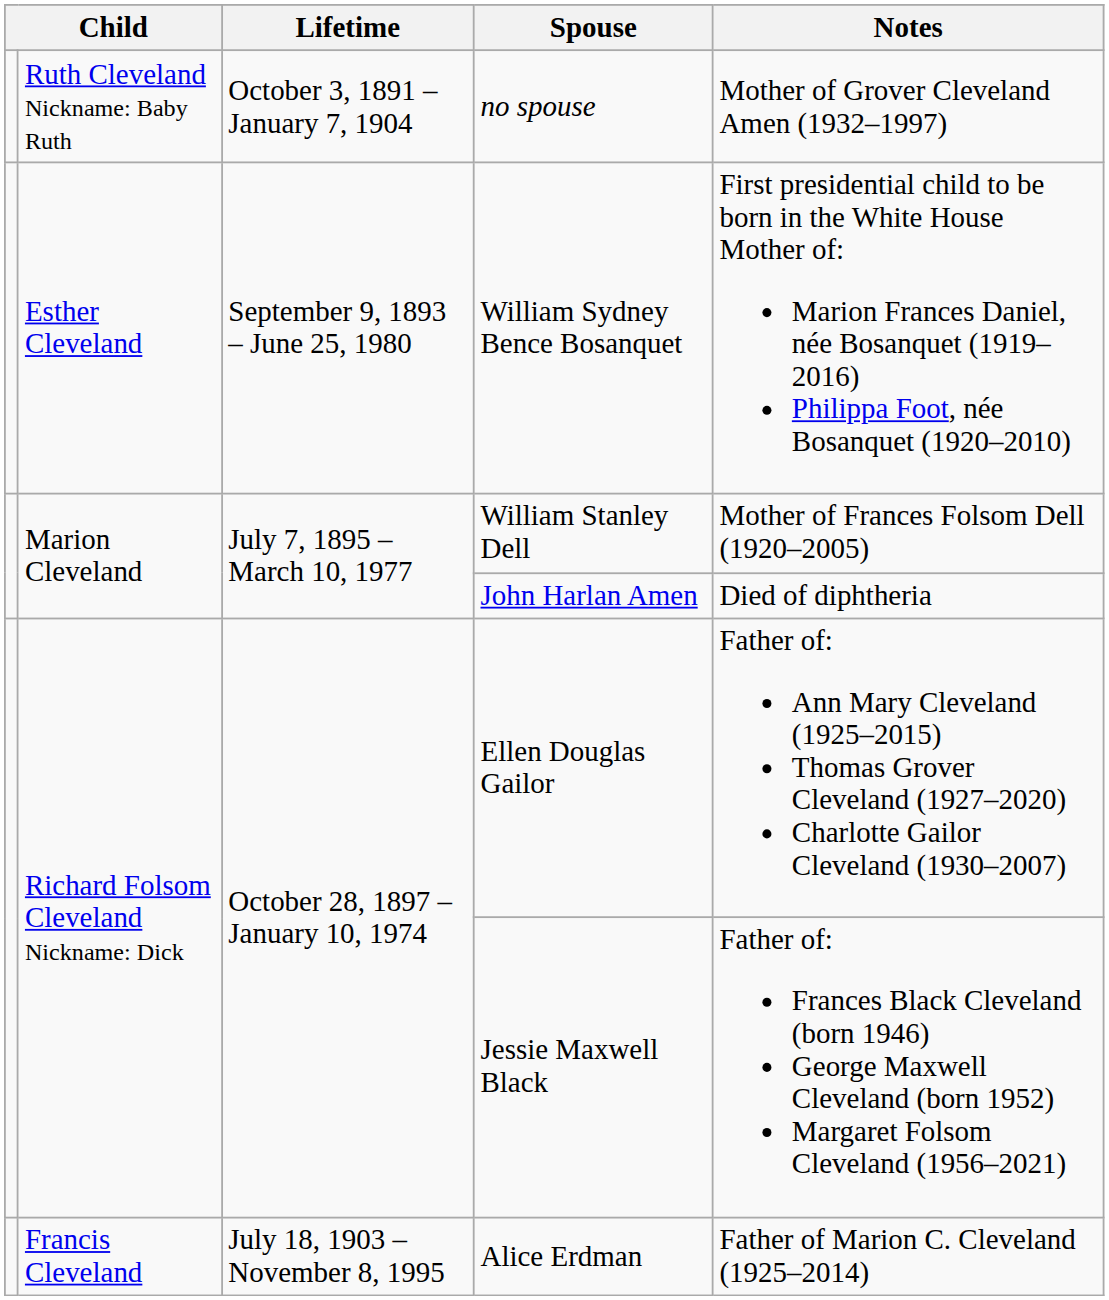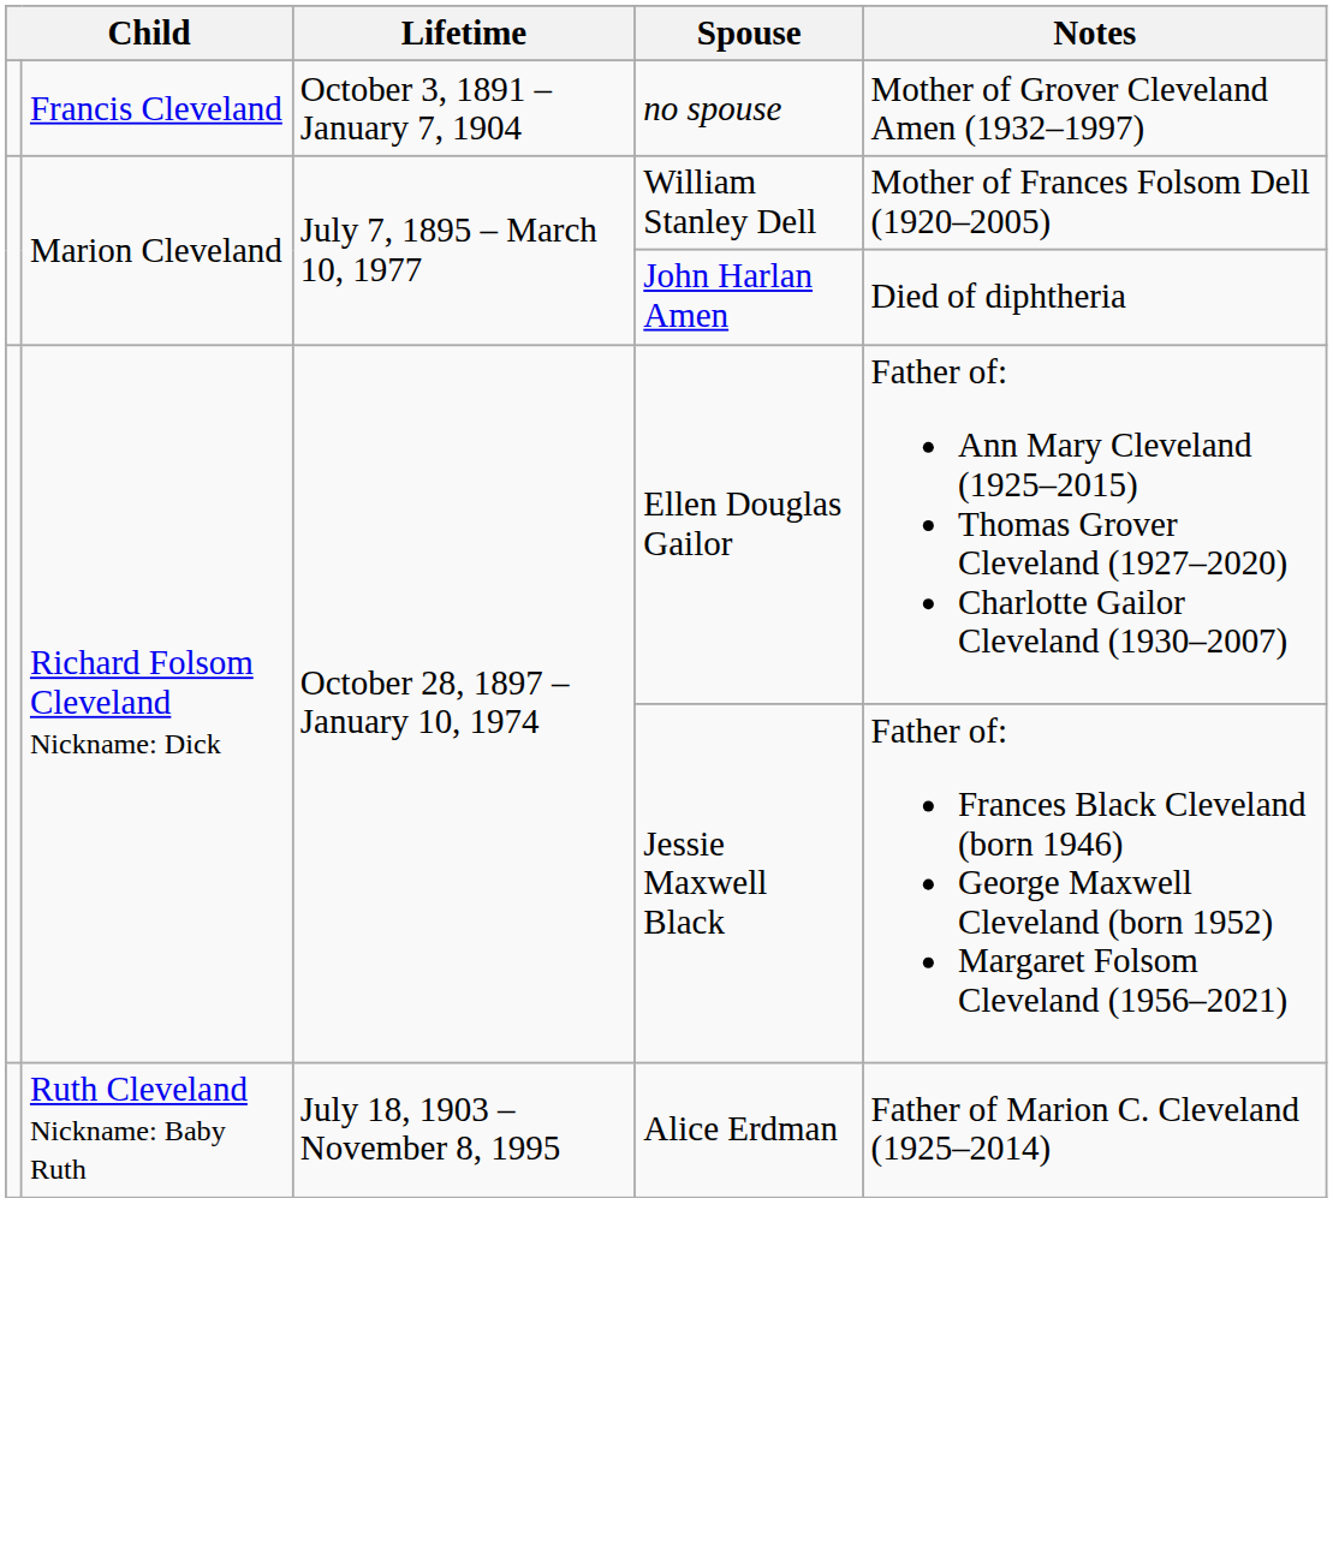 <table class="wikitable">
 <tr>
 <th colspan="2">Child</th>
 <th>Lifetime</th>
 <th>Spouse</th>
 <th>Notes</th>
 </tr>
 <tr>
 <td></td>
-<td><a href='#'>Ruth Cleveland</a><br><small>Nickname: Baby Ruth</small></td>
+<td><a href='#'>Francis Cleveland</a></td>
 <td>October 3, 1891 – January 7, 1904</td>
 <td><em>no spouse</em></td>
 <td>Mother of Grover Cleveland Amen (1932–1997)</td>
-</tr>
-<tr>
-<td></td>
-<td><a href='#'>Esther Cleveland</a></td>
-<td>September 9, 1893 – June 25, 1980</td>
-<td>William Sydney Bence Bosanquet</td>
-<td>First presidential child to be born in the White House<br>Mother of:<br><ul><li>Marion Frances Daniel, née Bosanquet (1919–2016)</li><li><a href='#'>Philippa Foot</a>, née Bosanquet (1920–2010)</li></ul></td>
 </tr>
 <tr>
 <td rowspan="2"></td>
 <td rowspan="2">Marion Cleveland</td>
 <td rowspan="2">July 7, 1895 – March 10, 1977</td>
 <td>William Stanley Dell</td>
 <td>Mother of Frances Folsom Dell (1920–2005)</td>
 </tr>
 <tr>
 <td><a href='#'>John Harlan Amen</a></td>
 <td>Died of diphtheria</td>
 </tr>
 <tr>
 <td rowspan="2"></td>
 <td rowspan="2"><a href='#'>Richard Folsom Cleveland</a><br><small>Nickname: Dick</small></td>
 <td rowspan="2">October 28, 1897 – January 10, 1974</td>
 <td>Ellen Douglas Gailor</td>
 <td>Father of:<br><ul><li>Ann Mary Cleveland (1925–2015)</li><li>Thomas Grover Cleveland (1927–2020)</li><li>Charlotte Gailor Cleveland (1930–2007)</li></ul></td>
 </tr>
 <tr>
 <td>Jessie Maxwell Black</td>
 <td>Father of:<br><ul><li>Frances Black Cleveland (born 1946)</li><li>George Maxwell Cleveland (born 1952)</li><li>Margaret Folsom Cleveland (1956–2021)</li></ul></td>
 </tr>
 <tr>
 <td></td>
-<td><a href='#'>Francis Cleveland</a></td>
+<td><a href='#'>Ruth Cleveland</a><br><small>Nickname: Baby Ruth</small></td>
 <td>July 18, 1903 – November 8, 1995</td>
 <td>Alice Erdman</td>
 <td>Father of Marion C. Cleveland (1925–2014)</td>
 </tr>
 </table>
